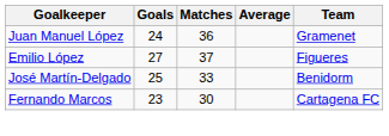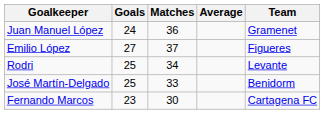 <table class="wikitable sortable">
 <tr>
 <th>Goalkeeper</th>
 <th>Goals</th>
 <th>Matches</th>
 <th>Average</th>
 <th>Team</th>
 </tr>
 <tr>
 <td> <a href='#'>Juan Manuel López</a></td>
 <td align=center>24</td>
 <td align=center>36</td>
 <td align=center></td>
 <td><a href='#'>Gramenet</a></td>
 </tr>
 <tr>
 <td> <a href='#'>Emilio López</a></td>
 <td align=center>27</td>
 <td align=center>37</td>
 <td align=center></td>
 <td><a href='#'>Figueres</a></td>
 </tr>
 <tr>
+<td> <a href='#'>Rodri</a></td>
+<td align=center>25</td>
+<td align=center>34</td>
+<td align=center></td>
+<td><a href='#'>Levante</a></td>
+</tr>
+<tr>
 <td> <a href='#'>José Martín-Delgado</a></td>
 <td align=center>25</td>
 <td align=center>33</td>
 <td align=center></td>
 <td><a href='#'>Benidorm</a></td>
 </tr>
 <tr>
 <td> <a href='#'>Fernando Marcos</a></td>
 <td align=center>23</td>
 <td align=center>30</td>
 <td align=center></td>
 <td><a href='#'>Cartagena FC</a></td>
 </tr>
 </table>
